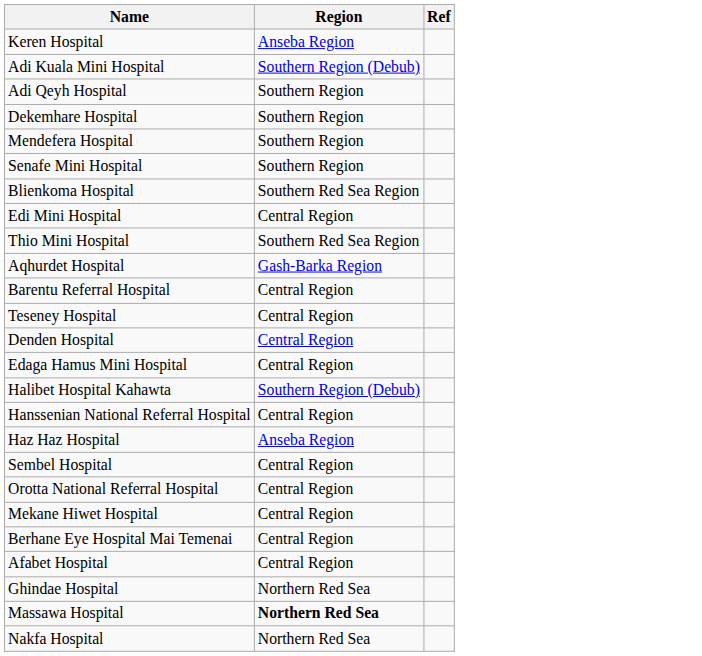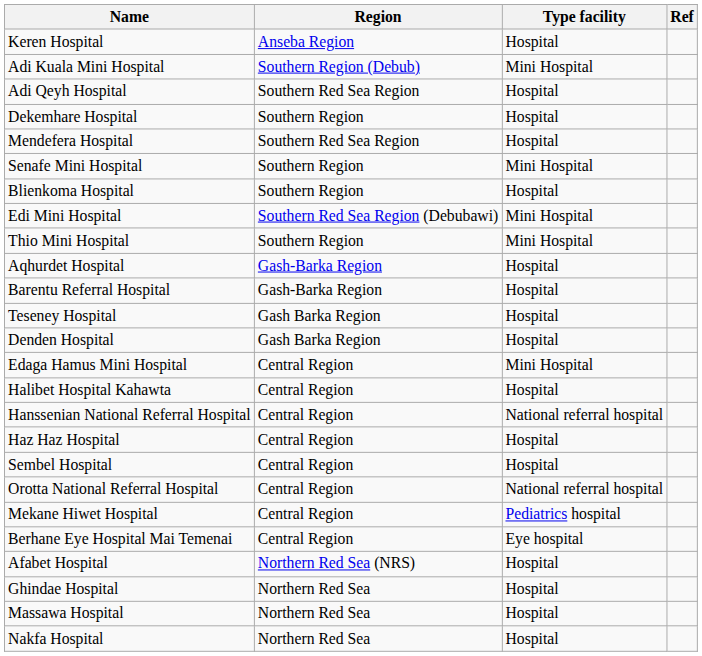 <table class="wikitable sortable plainrowheaders" summary="Hospitals in Eritrea">
 <tr>
 <th>Name</th>
 <th>Region</th>
+<th>Type facility</th>
 <th>Ref</th>
 </tr>
 <tr>
 <td>Keren Hospital</td>
 <td><a href='#'>Anseba Region</a></td>
+<td>Hospital</td>
 <td></td>
 </tr>
 <tr>
 <td>Adi Kuala Mini Hospital</td>
 <td><a href='#'>Southern Region (Debub)</a></td>
+<td>Mini Hospital</td>
 <td></td>
 </tr>
 <tr>
 <td>Adi Qeyh Hospital</td>
-<td>Southern Region</td>
+<td>Southern Red Sea Region</td>
+<td>Hospital</td>
 <td></td>
 </tr>
 <tr>
 <td>Dekemhare Hospital</td>
 <td>Southern Region</td>
+<td>Hospital</td>
 <td></td>
 </tr>
 <tr>
 <td>Mendefera Hospital</td>
-<td>Southern Region</td>
+<td>Southern Red Sea Region</td>
+<td>Hospital</td>
 <td></td>
 </tr>
 <tr>
 <td>Senafe Mini Hospital</td>
 <td>Southern Region</td>
+<td>Mini Hospital</td>
 <td></td>
 </tr>
 <tr>
 <td>Blienkoma Hospital</td>
-<td>Southern Red Sea Region</td>
+<td>Southern Region</td>
+<td>Hospital</td>
 <td></td>
 </tr>
 <tr>
 <td>Edi Mini Hospital</td>
-<td>Central Region</td>
+<td><a href='#'>Southern Red Sea Region</a> (Debubawi)</td>
+<td>Mini Hospital</td>
 <td></td>
 </tr>
 <tr>
 <td>Thio Mini Hospital</td>
-<td>Southern Red Sea Region</td>
+<td>Southern Region</td>
+<td>Mini Hospital</td>
 <td></td>
 </tr>
 <tr>
 <td>Aqhurdet Hospital</td>
 <td><a href='#'>Gash-Barka Region</a></td>
+<td>Hospital</td>
 <td></td>
 </tr>
 <tr>
 <td>Barentu Referral Hospital</td>
-<td>Central Region</td>
+<td>Gash-Barka Region</td>
+<td>Hospital</td>
 <td></td>
 </tr>
 <tr>
 <td>Teseney Hospital</td>
-<td>Central Region</td>
+<td>Gash Barka Region</td>
+<td>Hospital</td>
 <td></td>
 </tr>
 <tr>
 <td>Denden Hospital</td>
-<td><a href='#'>Central Region</a></td>
+<td>Gash Barka Region</td>
+<td>Hospital</td>
 <td></td>
 </tr>
 <tr>
 <td>Edaga Hamus Mini Hospital</td>
 <td>Central Region</td>
+<td>Mini Hospital</td>
 <td></td>
 </tr>
 <tr>
 <td>Halibet Hospital Kahawta</td>
-<td><a href='#'>Southern Region (Debub)</a></td>
+<td>Central Region</td>
+<td>Hospital</td>
 <td></td>
 </tr>
 <tr>
 <td>Hanssenian National Referral Hospital</td>
 <td>Central Region</td>
+<td>National referral hospital</td>
 <td></td>
 </tr>
 <tr>
 <td>Haz Haz Hospital</td>
-<td><a href='#'>Anseba Region</a></td>
+<td>Central Region</td>
+<td>Hospital</td>
 <td></td>
 </tr>
 <tr>
 <td>Sembel Hospital</td>
 <td>Central Region</td>
+<td>Hospital</td>
 <td></td>
 </tr>
 <tr>
 <td>Orotta National Referral Hospital</td>
 <td>Central Region</td>
+<td>National referral hospital</td>
 <td></td>
 </tr>
 <tr>
 <td>Mekane Hiwet Hospital</td>
 <td>Central Region</td>
+<td><a href='#'>Pediatrics</a> hospital</td>
 <td></td>
 </tr>
 <tr>
 <td>Berhane Eye Hospital Mai Temenai</td>
 <td>Central Region</td>
+<td>Eye hospital</td>
 <td></td>
 </tr>
 <tr>
 <td>Afabet Hospital</td>
-<td>Central Region</td>
+<td><a href='#'>Northern Red Sea</a> (NRS)</td>
+<td>Hospital</td>
 <td></td>
 </tr>
 <tr>
 <td>Ghindae Hospital</td>
 <td>Northern Red Sea</td>
+<td>Hospital</td>
 <td></td>
 </tr>
 <tr>
 <td>Massawa Hospital</td>
-<td><strong>Northern Red Sea</strong></td>
+<td>Northern Red Sea</td>
+<td>Hospital</td>
 <td></td>
 </tr>
 <tr>
 <td>Nakfa Hospital</td>
 <td>Northern Red Sea</td>
+<td>Hospital</td>
 <td></td>
 </tr>
 </table>
